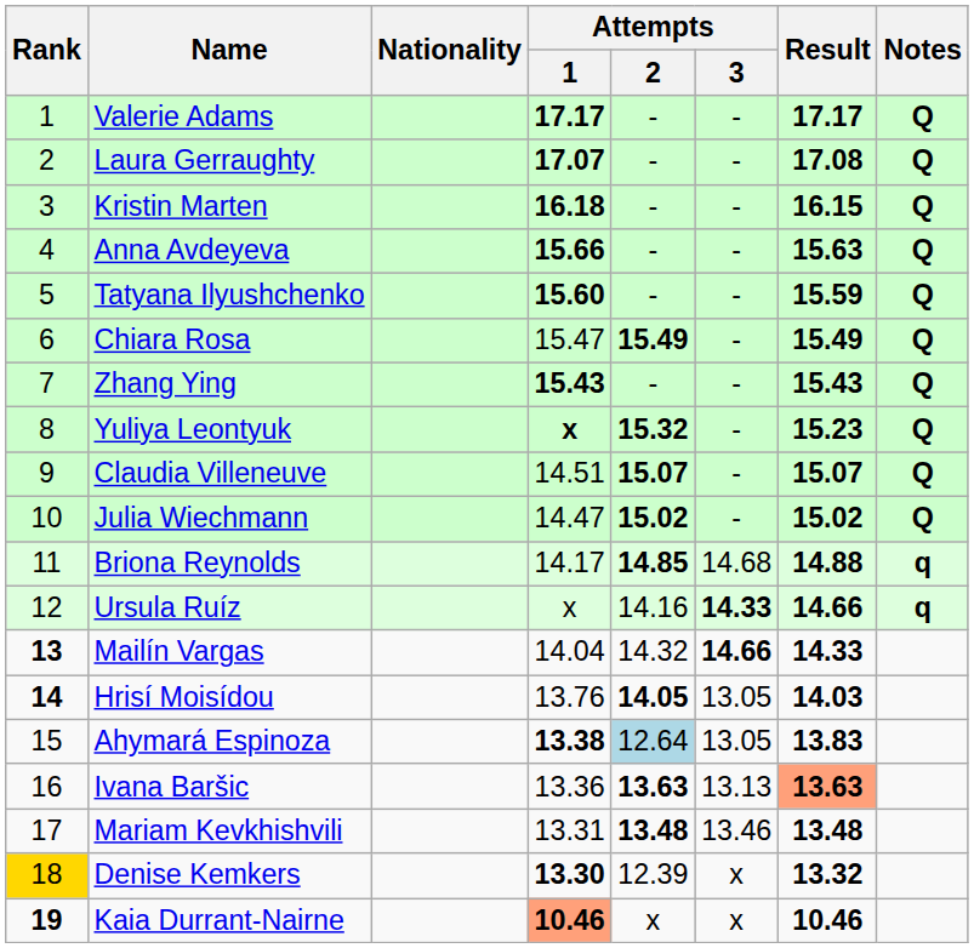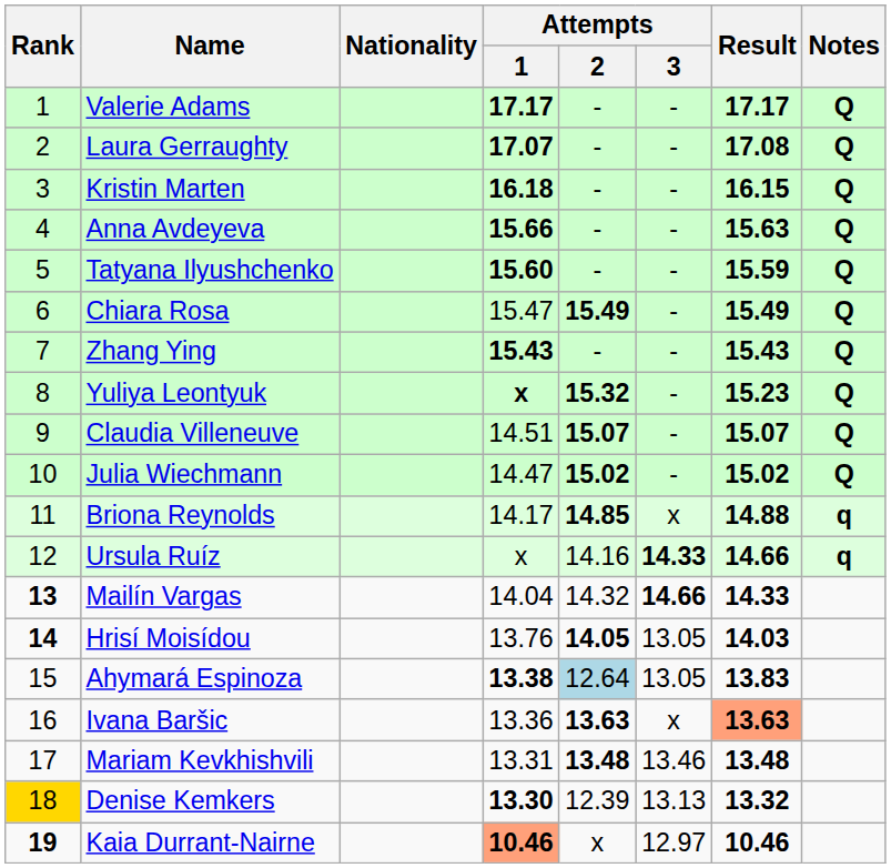 <table class="wikitable sortable" style="text-align:center">
 <tr>
 <th rowspan=2>Rank</th>
 <th rowspan=2>Name</th>
 <th rowspan=2>Nationality</th>
 <th colspan=3>Attempts</th>
 <th rowspan=2>Result</th>
 <th rowspan=2>Notes</th>
 </tr>
 <tr>
 <th>1</th>
 <th>2</th>
 <th>3</th>
 </tr>
 <tr bgcolor=ccffcc>
 <td>1</td>
 <td align=left><a href='#'>Valerie Adams</a></td>
 <td align=left></td>
 <td><strong>17.17</strong></td>
 <td>-</td>
 <td>-</td>
 <td><strong>17.17</strong></td>
 <td><strong>Q</strong></td>
 </tr>
 <tr bgcolor=ccffcc>
 <td>2</td>
 <td align=left><a href='#'>Laura Gerraughty</a></td>
 <td align=left></td>
 <td><strong>17.07</strong></td>
 <td>-</td>
 <td>-</td>
 <td><strong>17.08</strong></td>
 <td><strong>Q</strong></td>
 </tr>
 <tr bgcolor=ccffcc>
 <td>3</td>
 <td align=left><a href='#'>Kristin Marten</a></td>
 <td align=left></td>
 <td><strong>16.18</strong></td>
 <td>-</td>
 <td>-</td>
 <td><strong>16.15</strong></td>
 <td><strong>Q</strong></td>
 </tr>
 <tr bgcolor=ccffcc>
 <td>4</td>
 <td align=left><a href='#'>Anna Avdeyeva</a></td>
 <td align=left></td>
 <td><strong>15.66</strong></td>
 <td>-</td>
 <td>-</td>
 <td><strong>15.63</strong></td>
 <td><strong>Q</strong></td>
 </tr>
 <tr bgcolor=ccffcc>
 <td>5</td>
 <td align=left><a href='#'>Tatyana Ilyushchenko</a></td>
 <td align=left></td>
 <td><strong>15.60</strong></td>
 <td>-</td>
 <td>-</td>
 <td><strong>15.59</strong></td>
 <td><strong>Q</strong></td>
 </tr>
 <tr bgcolor=ccffcc>
 <td>6</td>
 <td align=left><a href='#'>Chiara Rosa</a></td>
 <td align=left></td>
 <td>15.47</td>
 <td><strong>15.49</strong></td>
 <td>-</td>
 <td><strong>15.49</strong></td>
 <td><strong>Q</strong></td>
 </tr>
 <tr bgcolor=ccffcc>
 <td>7</td>
 <td align=left><a href='#'>Zhang Ying</a></td>
 <td align=left></td>
 <td><strong>15.43</strong></td>
 <td>-</td>
 <td>-</td>
 <td><strong>15.43</strong></td>
 <td><strong>Q</strong></td>
 </tr>
 <tr bgcolor=ccffcc>
 <td>8</td>
 <td align=left><a href='#'>Yuliya Leontyuk</a></td>
 <td align=left></td>
 <td><strong>x</strong></td>
 <td><strong>15.32</strong></td>
 <td>-</td>
 <td><strong>15.23</strong></td>
 <td><strong>Q</strong></td>
 </tr>
 <tr bgcolor=ccffcc>
 <td>9</td>
 <td align=left><a href='#'>Claudia Villeneuve</a></td>
 <td align=left></td>
 <td>14.51</td>
 <td><strong>15.07</strong></td>
 <td>-</td>
 <td><strong>15.07</strong></td>
 <td><strong>Q</strong></td>
 </tr>
 <tr bgcolor=ccffcc>
 <td>10</td>
 <td align=left><a href='#'>Julia Wiechmann</a></td>
 <td align=left></td>
 <td>14.47</td>
 <td><strong>15.02</strong></td>
 <td>-</td>
 <td><strong>15.02</strong></td>
 <td><strong>Q</strong></td>
 </tr>
 <tr bgcolor=ddffdd>
 <td>11</td>
 <td align=left><a href='#'>Briona Reynolds</a></td>
 <td align=left></td>
 <td>14.17</td>
 <td><strong>14.85</strong></td>
-<td>14.68</td>
+<td>x</td>
 <td><strong>14.88</strong></td>
 <td><strong>q</strong></td>
 </tr>
 <tr bgcolor=ddffdd>
 <td>12</td>
 <td align=left><a href='#'>Ursula Ruíz</a></td>
 <td align=left></td>
 <td>x</td>
 <td>14.16</td>
 <td><strong>14.33</strong></td>
 <td><strong>14.66</strong></td>
 <td><strong>q</strong></td>
 </tr>
 <tr>
 <td><strong>13</strong></td>
 <td align=left><a href='#'>Mailín Vargas</a></td>
 <td align=left></td>
 <td>14.04</td>
 <td>14.32</td>
 <td><strong>14.66</strong></td>
 <td><strong>14.33</strong></td>
 <td></td>
 </tr>
 <tr>
 <td><strong>14</strong></td>
 <td align=left><a href='#'>Hrisí Moisídou</a></td>
 <td align=left></td>
 <td>13.76</td>
 <td><strong>14.05</strong></td>
 <td>13.05</td>
 <td><strong>14.03</strong></td>
 <td></td>
 </tr>
 <tr>
 <td>15</td>
 <td align=left><a href='#'>Ahymará Espinoza</a></td>
 <td align=left></td>
 <td><strong>13.38</strong></td>
 <td style="background: lightblue;">12.64</td>
 <td>13.05</td>
 <td><strong>13.83</strong></td>
 <td></td>
 </tr>
 <tr>
 <td>16</td>
 <td align=left><a href='#'>Ivana Baršic</a></td>
 <td align=left></td>
 <td>13.36</td>
 <td><strong>13.63</strong></td>
-<td>13.13</td>
+<td>x</td>
 <td style="background: lightsalmon;"><strong>13.63</strong></td>
 <td></td>
 </tr>
 <tr>
 <td>17</td>
 <td align=left><a href='#'>Mariam Kevkhishvili</a></td>
 <td align=left></td>
 <td>13.31</td>
 <td><strong>13.48</strong></td>
 <td>13.46</td>
 <td><strong>13.48</strong></td>
 <td></td>
 </tr>
 <tr>
 <td style="background: gold;">18</td>
 <td align=left><a href='#'>Denise Kemkers</a></td>
 <td align=left></td>
 <td><strong>13.30</strong></td>
 <td>12.39</td>
-<td>x</td>
+<td>13.13</td>
 <td><strong>13.32</strong></td>
 <td></td>
 </tr>
 <tr>
 <td><strong>19</strong></td>
 <td align=left><a href='#'>Kaia Durrant-Nairne</a></td>
 <td align=left></td>
 <td style="background: lightsalmon;"><strong>10.46</strong></td>
 <td>x</td>
-<td>x</td>
+<td>12.97</td>
 <td><strong>10.46</strong></td>
 <td></td>
 </tr>
 </table>
